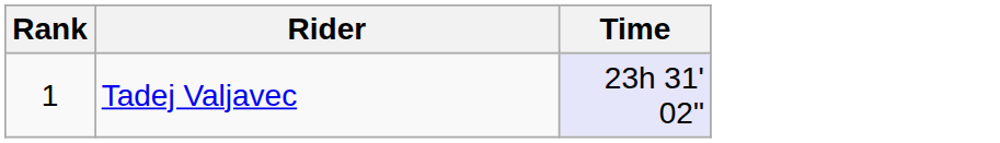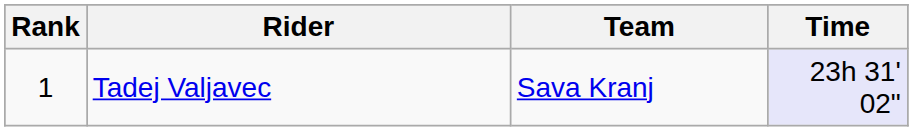 <table class="wikitable">
 <tr>
 <th>Rank</th>
 <th>Rider</th>
+<th>Team</th>
 <th>Time</th>
 </tr>
 <tr>
 <td align=center>1</td>
 <td width=235> <a href='#'>Tadej Valjavec</a> </td>
+<td width=140><a href='#'>Sava Kranj</a></td>
 <td width=72 align=right style="background: lavender;">23h 31' 02"</td>
 </tr>
 </table>
